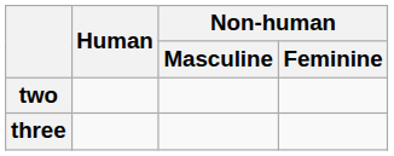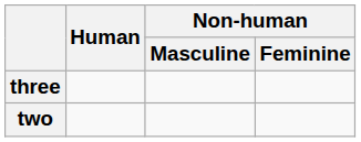 <table class="wikitable">
 <tr>
 <th rowspan="2"></th>
 <th rowspan="2">Human</th>
 <th colspan="2">Non-human</th>
 </tr>
 <tr>
 <th>Masculine</th>
 <th>Feminine</th>
 </tr>
 <tr>
+<th>three</th>
+<td></td>
+<td></td>
+<td></td>
+</tr>
+<tr>
 <th>two</th>
 <td></td>
 <td></td>
 <td></td>
 </tr>
-<tr>
-<th>three</th>
-<td></td>
-<td></td>
-<td></td>
-</tr>
 </table>
